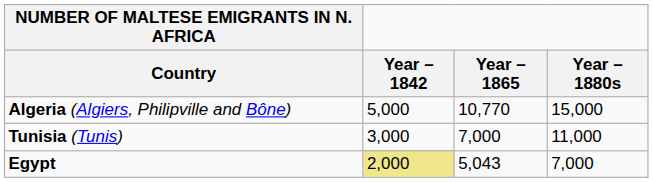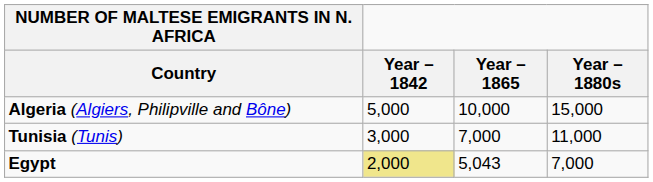 <table class="wikitable">
 <tr>
 <th>NUMBER OF MALTESE EMIGRANTS IN N. AFRICA</th>
 </tr>
 <tr>
 <th>Country</th>
 <th>Year – 1842</th>
 <th>Year – 1865</th>
 <th>Year – 1880s</th>
 </tr>
 <tr>
 <td><strong>Algeria</strong> <em>(<a href='#'>Algiers</a>, Philipville and <a href='#'>Bône</a>)</em></td>
 <td>5,000</td>
-<td>10,770</td>
+<td>10,000</td>
 <td>15,000</td>
 </tr>
 <tr>
 <td><strong>Tunisia</strong> <em>(<a href='#'>Tunis</a>)</em></td>
 <td>3,000</td>
 <td>7,000</td>
 <td>11,000</td>
 </tr>
 <tr>
 <td><strong>Egypt</strong></td>
 <td style="background: khaki;">2,000</td>
 <td>5,043</td>
 <td>7,000</td>
 </tr>
 </table>
